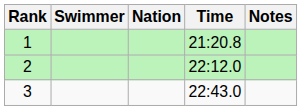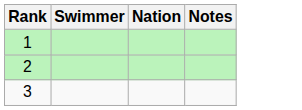 <table class="wikitable sortable" style="text-align:center">
 <tr>
 <th>Rank</th>
 <th>Swimmer</th>
 <th>Nation</th>
-<th>Time</th>
 <th>Notes</th>
 </tr>
 <tr style="background:#bbf3bb;">
 <td>1</td>
 <td align=left></td>
 <td align=left></td>
-<td>21:20.8</td>
 <td></td>
 </tr>
 <tr style="background:#bbf3bb;">
 <td>2</td>
 <td align=left></td>
 <td align=left></td>
-<td>22:12.0</td>
 <td></td>
 </tr>
 <tr>
 <td>3</td>
 <td align=left></td>
 <td align=left></td>
-<td>22:43.0</td>
 <td></td>
 </tr>
 </table>
